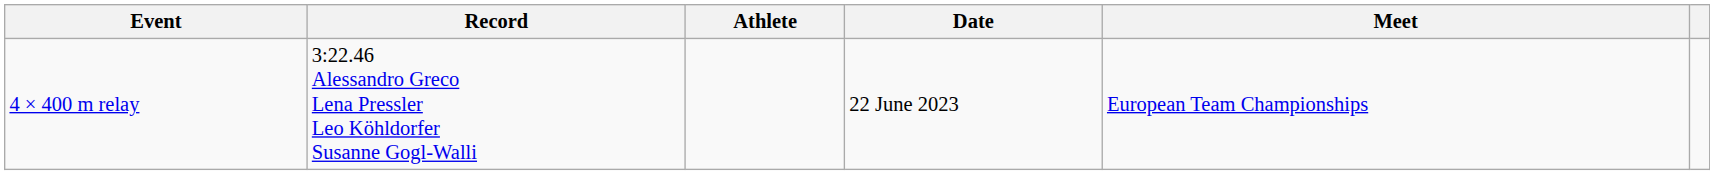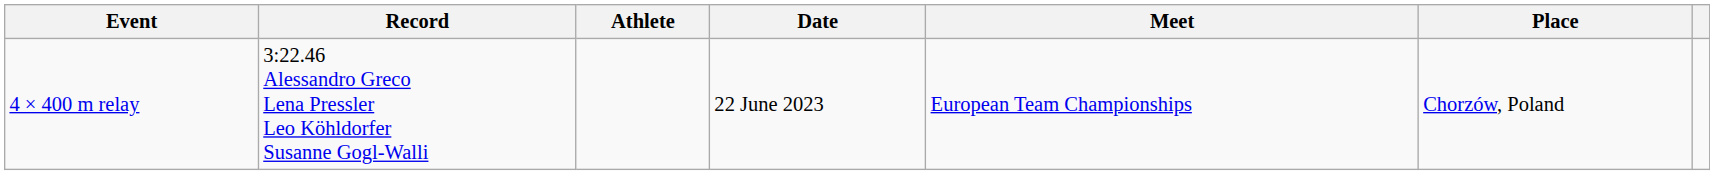 <table class="wikitable" style="font-size:95%; width: 100%;">
 <tr>
 <th>Event</th>
 <th>Record</th>
 <th>Athlete</th>
 <th>Date</th>
 <th>Meet</th>
+<th>Place</th>
 <th></th>
 </tr>
 <tr>
 <td><a href='#'>4 × 400 m relay</a></td>
 <td>3:22.46<br><a href='#'>Alessandro Greco</a><br><a href='#'>Lena Pressler</a><br><a href='#'>Leo Köhldorfer</a><br><a href='#'>Susanne Gogl-Walli</a></td>
 <td></td>
 <td>22 June 2023</td>
 <td><a href='#'>European Team Championships</a></td>
+<td><a href='#'>Chorzów</a>, Poland</td>
 <td></td>
 </tr>
 </table>
